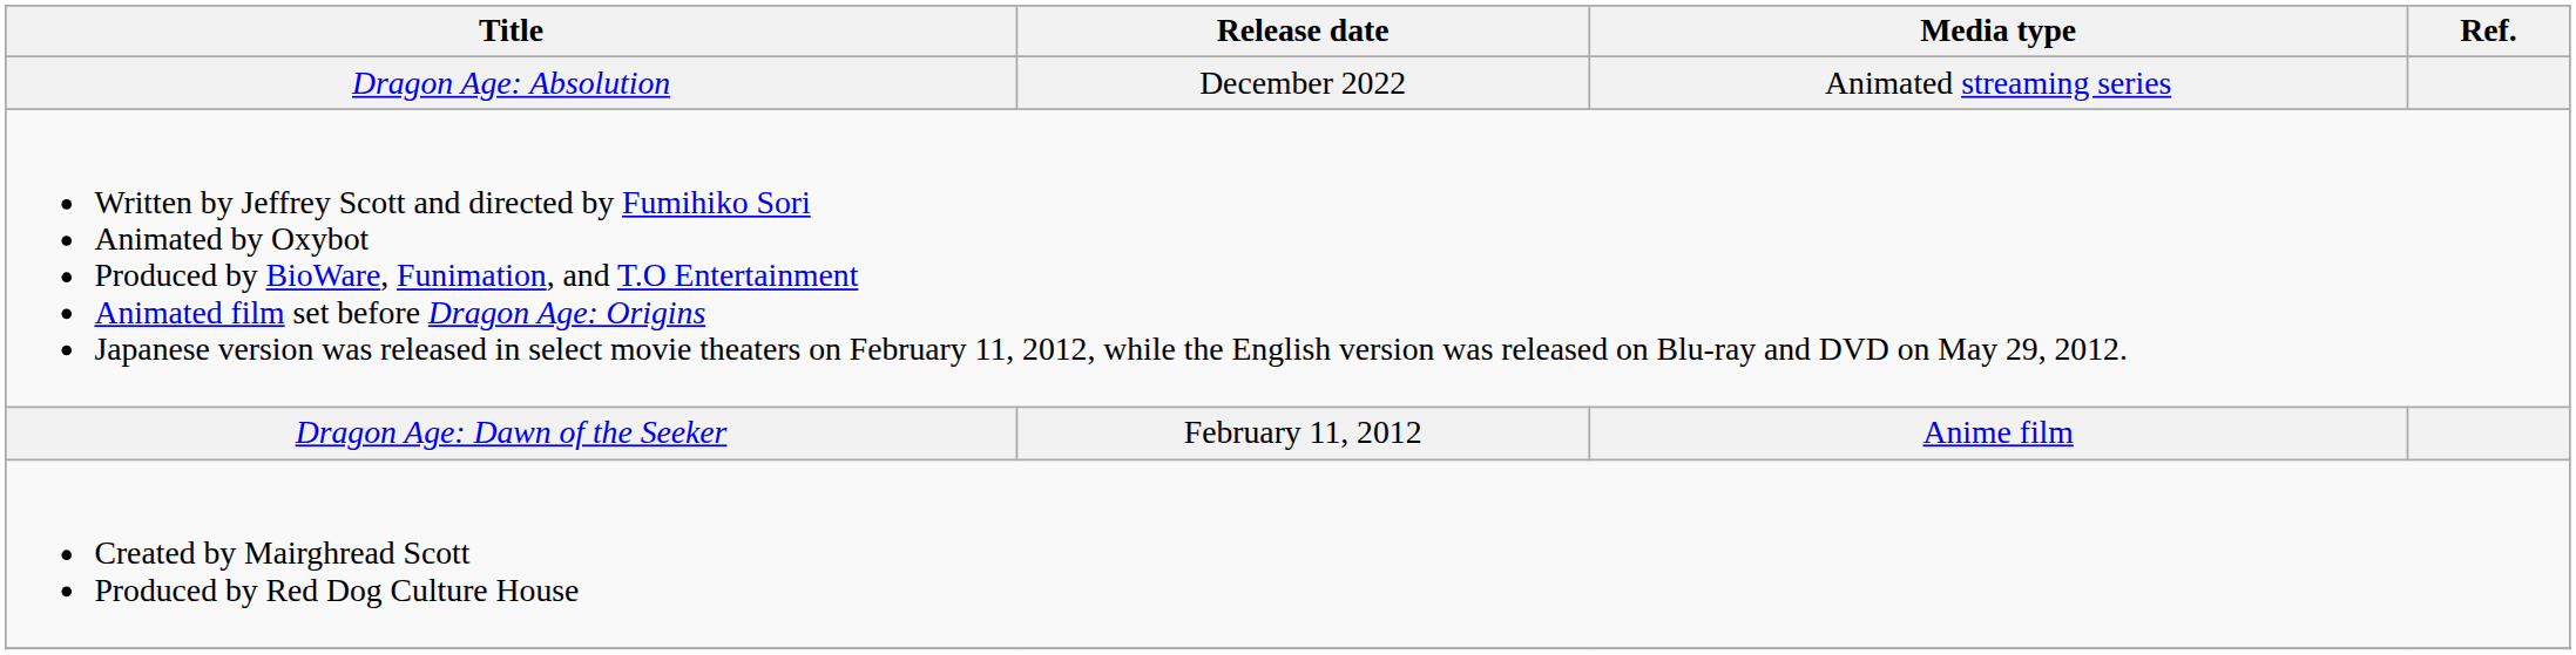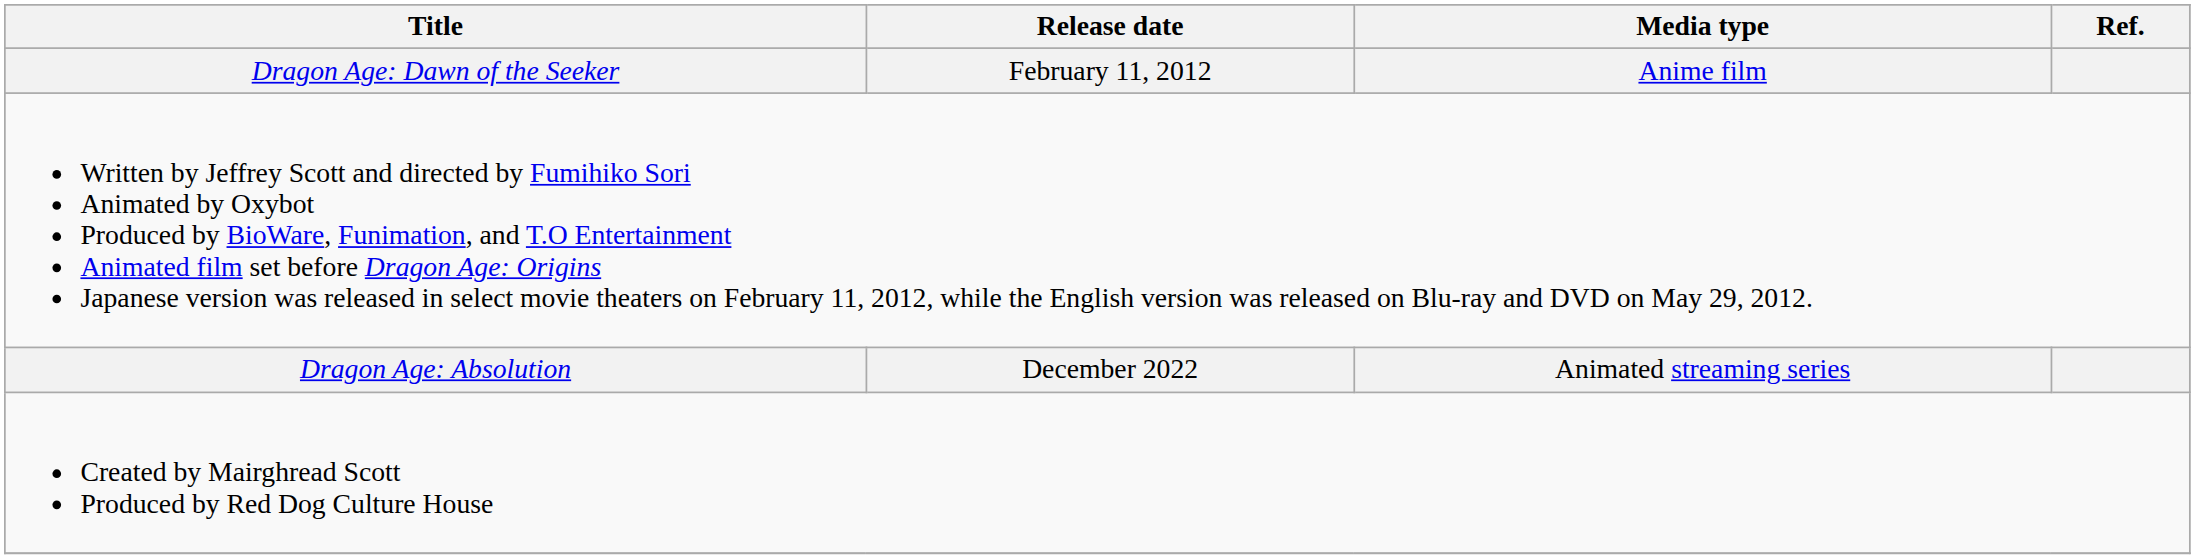 <table class="wikitable" width="100%">
 <tr style="text-align: center;">
 <th scope="col">Title</th>
 <th scope="col">Release date</th>
 <th scope="col">Media type</th>
 <th scope="col" class="unsortable">Ref.</th>
 </tr>
 <tr bgcolor="#F2F2F2" align="center">
-<th scope="row" style="font-weight:normal;"><em><a href='#'>Dragon Age: Absolution</a></em></th>
-<td>December 2022</td>
-<td>Animated <a href='#'>streaming series</a></td>
+<th scope="row" style="font-weight:normal;"><em><a href='#'>Dragon Age: Dawn of the Seeker</a></em></th>
+<td>February 11, 2012</td>
+<td><a href='#'>Anime film</a></td>
 <td></td>
 </tr>
 <tr>
 <td colspan="4"><br><ul><li>Written by Jeffrey Scott and directed by <a href='#'>Fumihiko Sori</a></li><li>Animated by Oxybot</li><li>Produced by <a href='#'>BioWare</a>, <a href='#'>Funimation</a>, and <a href='#'>T.O Entertainment</a></li><li><a href='#'>Animated film</a> set before <em><a href='#'>Dragon Age: Origins</a></em></li><li>Japanese version was released in select movie theaters on February 11, 2012, while the English version was released on Blu-ray and DVD on May 29, 2012.</li></ul></td>
 </tr>
 <tr bgcolor="#F2F2F2" align="center">
-<th scope="row" style="font-weight:normal;"><em><a href='#'>Dragon Age: Dawn of the Seeker</a></em></th>
-<td>February 11, 2012</td>
-<td><a href='#'>Anime film</a></td>
+<th scope="row" style="font-weight:normal;"><em><a href='#'>Dragon Age: Absolution</a></em></th>
+<td>December 2022</td>
+<td>Animated <a href='#'>streaming series</a></td>
 <td></td>
 </tr>
 <tr>
 <td colspan="4"><br><ul><li>Created by Mairghread Scott</li><li>Produced by Red Dog Culture House</li></ul></td>
 </tr>
 <tr>
 </tr>
 </table>
